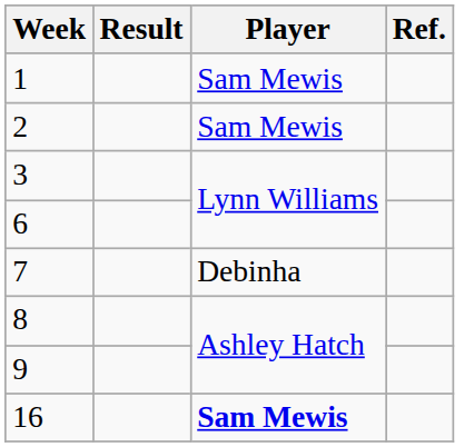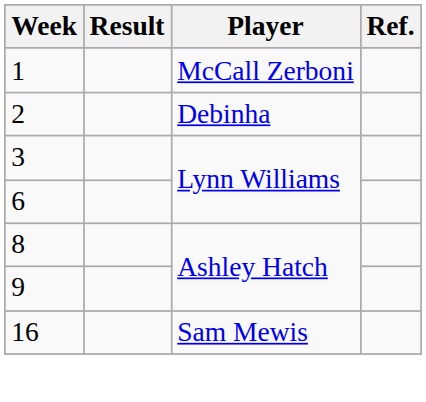 <table class=wikitable>
 <tr>
 <th>Week</th>
 <th>Result</th>
 <th>Player</th>
 <th>Ref.</th>
 </tr>
 <tr>
 <td>1</td>
 <td></td>
-<td> <a href='#'>Sam Mewis</a></td>
+<td> <a href='#'>McCall Zerboni</a></td>
 <td></td>
 </tr>
 <tr>
 <td>2</td>
 <td></td>
-<td> <a href='#'>Sam Mewis</a></td>
+<td> <a href='#'>Debinha</a></td>
 <td></td>
 </tr>
 <tr>
 <td>3</td>
 <td></td>
 <td rowspan=2> <a href='#'>Lynn Williams</a></td>
 <td></td>
 </tr>
 <tr>
 <td>6</td>
 <td></td>
-<td></td>
-</tr>
-<tr>
-<td>7</td>
-<td></td>
-<td> Debinha</td>
 <td></td>
 </tr>
 <tr>
 <td>8</td>
 <td></td>
 <td rowspan=2> <a href='#'>Ashley Hatch</a></td>
 <td></td>
 </tr>
 <tr>
 <td>9</td>
 <td></td>
 <td></td>
 </tr>
 <tr>
 <td>16</td>
 <td></td>
-<td><strong> <a href='#'>Sam Mewis</a></strong></td>
+<td> <a href='#'>Sam Mewis</a></td>
 <td></td>
 </tr>
 </table>
